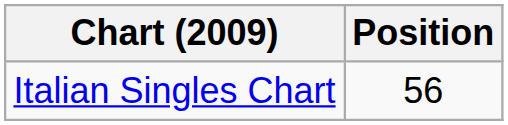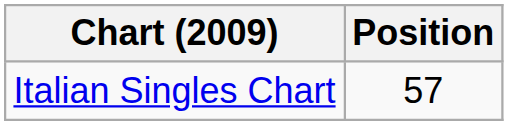 <table class="wikitable sortable">
 <tr>
 <th>Chart (2009)</th>
 <th>Position</th>
 </tr>
 <tr>
 <td><a href='#'>Italian Singles Chart</a></td>
-<td style="text-align:center;">56</td>
+<td style="text-align:center;">57</td>
 </tr>
 </table>
